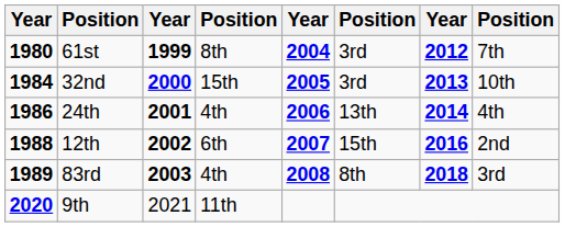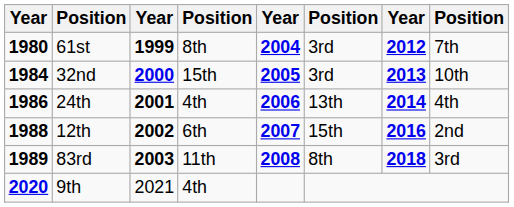 <table class="wikitable" style="width: 10em;">
 <tr>
 <th>Year</th>
 <th>Position</th>
 <th>Year</th>
 <th>Position</th>
 <th>Year</th>
 <th>Position</th>
 <th>Year</th>
 <th>Position</th>
 </tr>
 <tr>
 <td><strong>1980</strong></td>
 <td>61st</td>
 <td><strong>1999</strong></td>
 <td>8th</td>
 <td><strong><a href='#'>2004</a></strong></td>
 <td>3rd</td>
 <td><strong><a href='#'>2012</a></strong></td>
 <td>7th</td>
 </tr>
 <tr>
 <td><strong>1984</strong></td>
 <td>32nd</td>
 <td><strong><a href='#'>2000</a></strong></td>
 <td>15th</td>
 <td><strong><a href='#'>2005</a></strong></td>
 <td>3rd</td>
 <td><strong><a href='#'>2013</a></strong></td>
 <td>10th</td>
 </tr>
 <tr>
 <td><strong>1986</strong></td>
 <td>24th</td>
 <td><strong>2001</strong></td>
 <td>4th</td>
 <td><strong><a href='#'>2006</a></strong></td>
 <td>13th</td>
 <td><strong><a href='#'>2014</a></strong></td>
 <td>4th</td>
 </tr>
 <tr>
 <td><strong>1988</strong></td>
 <td>12th</td>
 <td><strong>2002</strong></td>
 <td>6th</td>
 <td><strong><a href='#'>2007</a></strong></td>
 <td>15th</td>
 <td><strong><a href='#'>2016</a></strong></td>
 <td>2nd</td>
 </tr>
 <tr>
 <td><strong>1989</strong></td>
 <td>83rd</td>
 <td><strong>2003</strong></td>
-<td>4th</td>
+<td>11th</td>
 <td><strong><a href='#'>2008</a></strong></td>
 <td>8th</td>
 <td><strong><a href='#'>2018</a></strong></td>
 <td>3rd</td>
 </tr>
 <tr>
 <td><strong><a href='#'>2020</a></strong></td>
 <td>9th</td>
 <td>2021</td>
-<td>11th</td>
+<td>4th</td>
 <td></td>
 </tr>
 </table>
